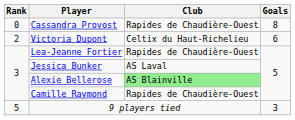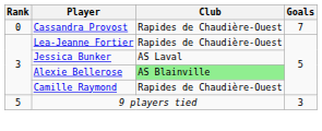 <table class="wikitable">
 <tr>
 <th>Rank</th>
 <th>Player</th>
 <th>Club</th>
 <th>Goals</th>
 </tr>
 <tr>
 <td align=center>0</td>
 <td><a href='#'>Cassandra Provost</a></td>
 <td>Rapides de Chaudière-Ouest</td>
-<td align=center>8</td>
-</tr>
-<tr>
-<td align=center>2</td>
-<td><a href='#'>Victoria Dupont</a></td>
-<td>Celtix du Haut-Richelieu</td>
-<td align=center>6</td>
+<td align=center>7</td>
 </tr>
 <tr>
 <td rowspan="4" align=center>3</td>
 <td><a href='#'>Lea-Jeanne Fortier</a></td>
 <td>Rapides de Chaudière-Ouest</td>
 <td rowspan="4" align=center>5</td>
 </tr>
 <tr>
 <td><a href='#'>Jessica Bunker</a></td>
 <td>AS Laval</td>
 </tr>
 <tr>
 <td><a href='#'>Alexie Bellerose</a></td>
 <td style="background: lightgreen;">AS Blainville</td>
 </tr>
 <tr>
 <td><a href='#'>Camille Raymond</a></td>
 <td>Rapides de Chaudière-Ouest</td>
 </tr>
 <tr>
 <td style="text-align:center">5</td>
 <td style="text-align:center" colspan="2"><em>9 players tied</em></td>
 <td style="text-align:center">3</td>
 </tr>
 </table>
